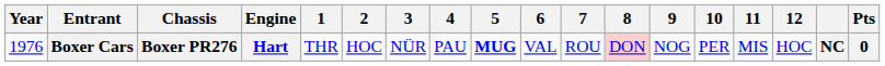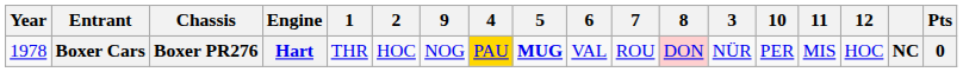 <table class="wikitable" style="text-align:center; font-size:90%">
 <tr>
 <th>Year</th>
 <th>Entrant</th>
 <th>Chassis</th>
 <th>Engine</th>
 <th>1</th>
 <th>2</th>
-<th>3</th>
+<th>9</th>
 <th>4</th>
 <th>5</th>
 <th>6</th>
 <th>7</th>
 <th>8</th>
-<th>9</th>
+<th>3</th>
 <th>10</th>
 <th>11</th>
 <th>12</th>
 <th></th>
 <th>Pts</th>
 </tr>
 <tr>
-<td><a href='#'>1976</a></td>
+<td><a href='#'>1978</a></td>
 <th>Boxer Cars</th>
 <th>Boxer PR276</th>
 <th><a href='#'>Hart</a></th>
 <td><a href='#'>THR</a></td>
 <td><a href='#'>HOC</a></td>
-<td><a href='#'>NÜR</a></td>
-<td><a href='#'>PAU</a></td>
+<td><a href='#'>NOG</a></td>
+<td style="background: gold;"><a href='#'>PAU</a></td>
 <td><strong><a href='#'>MUG</a></strong></td>
 <td><a href='#'>VAL</a></td>
 <td><a href='#'>ROU</a></td>
 <td style="background:#FFCFCF;"><a href='#'>DON</a><br></td>
-<td><a href='#'>NOG</a></td>
+<td><a href='#'>NÜR</a></td>
 <td><a href='#'>PER</a></td>
 <td><a href='#'>MIS</a></td>
 <td><a href='#'>HOC</a></td>
 <th>NC</th>
 <th>0</th>
 </tr>
 </table>
